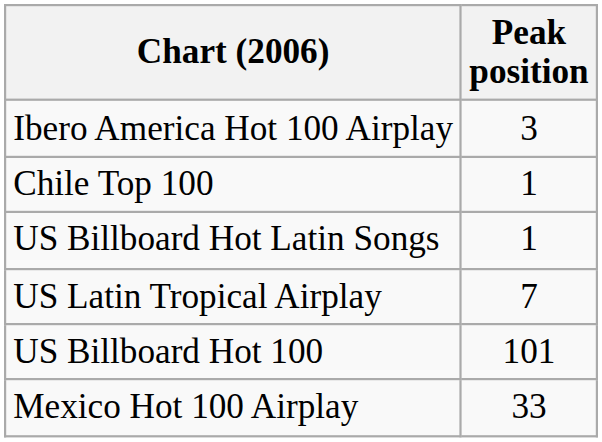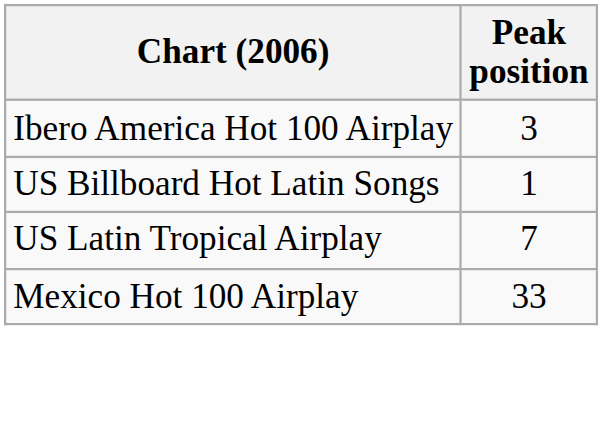 <table class="wikitable">
 <tr>
 <th style="text-align:center;">Chart (2006)</th>
 <th style="text-align:center;">Peak<br>position</th>
 </tr>
 <tr>
 <td align="left">Ibero America Hot 100 Airplay</td>
 <td style="text-align:center;">3</td>
 </tr>
 <tr>
-<td align="left">Chile Top 100</td>
-<td style="text-align:center;">1</td>
-</tr>
-<tr>
 <td align="left">US Billboard Hot Latin Songs</td>
 <td style="text-align:center;">1</td>
 </tr>
 <tr>
 <td align="left">US Latin Tropical Airplay</td>
 <td style="text-align:center;">7</td>
 </tr>
 <tr>
-<td align="left">US Billboard Hot 100</td>
-<td style="text-align:center;">101</td>
-</tr>
-<tr>
 <td align="left">Mexico Hot 100 Airplay</td>
 <td style="text-align:center;">33</td>
 </tr>
 </table>
